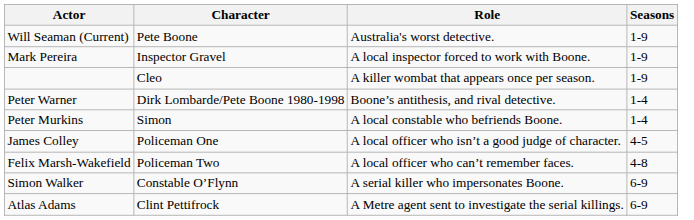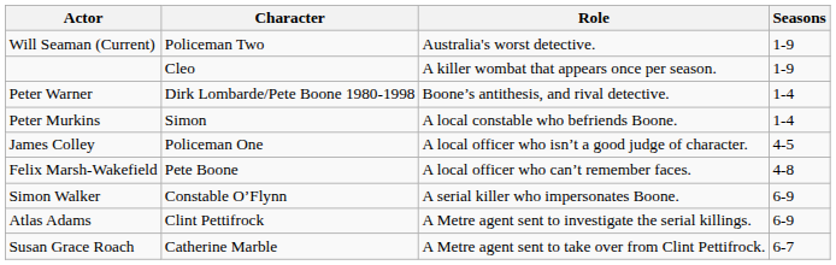 <table class="wikitable">
 <tr>
 <th>Actor</th>
 <th>Character</th>
 <th>Role</th>
 <th>Seasons</th>
 </tr>
 <tr>
 <td>Will Seaman (Current)</td>
-<td>Pete Boone</td>
+<td>Policeman Two</td>
 <td>Australia's worst detective.</td>
-<td>1-9</td>
-</tr>
-<tr>
-<td>Mark Pereira</td>
-<td>Inspector Gravel</td>
-<td>A local inspector forced to work with Boone.</td>
 <td>1-9</td>
 </tr>
 <tr>
 <td></td>
 <td>Cleo</td>
 <td>A killer wombat that appears once per season.</td>
 <td>1-9</td>
 </tr>
 <tr>
 <td>Peter Warner</td>
 <td>Dirk Lombarde/Pete Boone 1980-1998</td>
 <td>Boone’s antithesis, and rival detective.</td>
 <td>1-4</td>
 </tr>
 <tr>
 <td>Peter Murkins</td>
 <td>Simon</td>
 <td>A local constable who befriends Boone.</td>
 <td>1-4</td>
 </tr>
 <tr>
 <td>James Colley</td>
 <td>Policeman One</td>
 <td>A local officer who isn’t a good judge of character.</td>
 <td>4-5</td>
 </tr>
 <tr>
 <td>Felix Marsh-Wakefield</td>
-<td>Policeman Two</td>
+<td>Pete Boone</td>
 <td>A local officer who can’t remember faces.</td>
 <td>4-8</td>
 </tr>
 <tr>
 <td>Simon Walker</td>
 <td>Constable O’Flynn</td>
 <td>A serial killer who impersonates Boone.</td>
 <td>6-9</td>
 </tr>
 <tr>
 <td>Atlas Adams</td>
 <td>Clint Pettifrock</td>
 <td>A Metre agent sent to investigate the serial killings.</td>
 <td>6-9</td>
 </tr>
+<tr>
+<td>Susan Grace Roach</td>
+<td>Catherine Marble</td>
+<td>A Metre agent sent to take over from Clint Pettifrock.</td>
+<td>6-7</td>
+</tr>
 </table>
